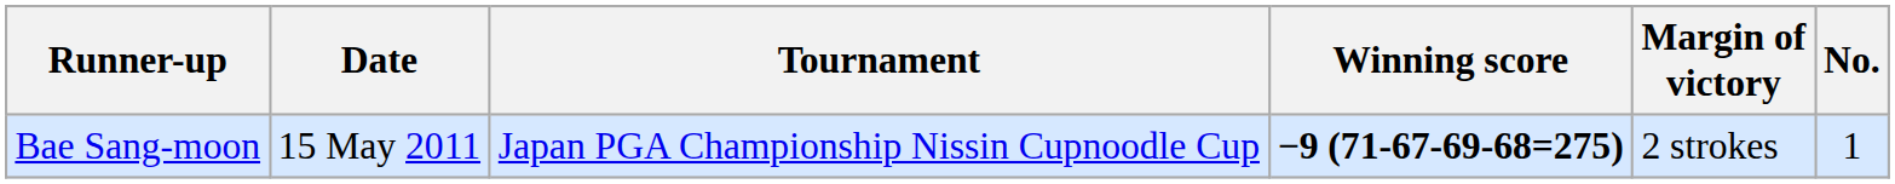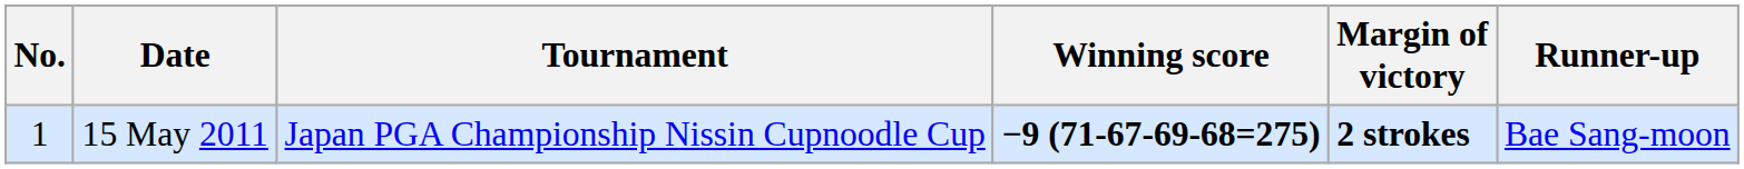 <table class="wikitable" style="font-size:95%;">
 <tr>
-<th>Runner-up</th>
+<th>No.</th>
 <th>Date</th>
 <th>Tournament</th>
 <th>Winning score</th>
 <th>Margin of<br>victory</th>
-<th>No.</th>
+<th>Runner-up</th>
 </tr>
 <tr style="background:#D6E8FF;">
-<td> <a href='#'>Bae Sang-moon</a></td>
+<td align=center>1</td>
 <td align=right>15 May <a href='#'>2011</a></td>
 <td><a href='#'>Japan PGA Championship Nissin Cupnoodle Cup</a></td>
 <td><strong>−9 (71-67-69-68=275)</strong></td>
-<td>2 strokes</td>
-<td align=center>1</td>
+<td><strong>2 strokes</strong></td>
+<td> <a href='#'>Bae Sang-moon</a></td>
 </tr>
 </table>
